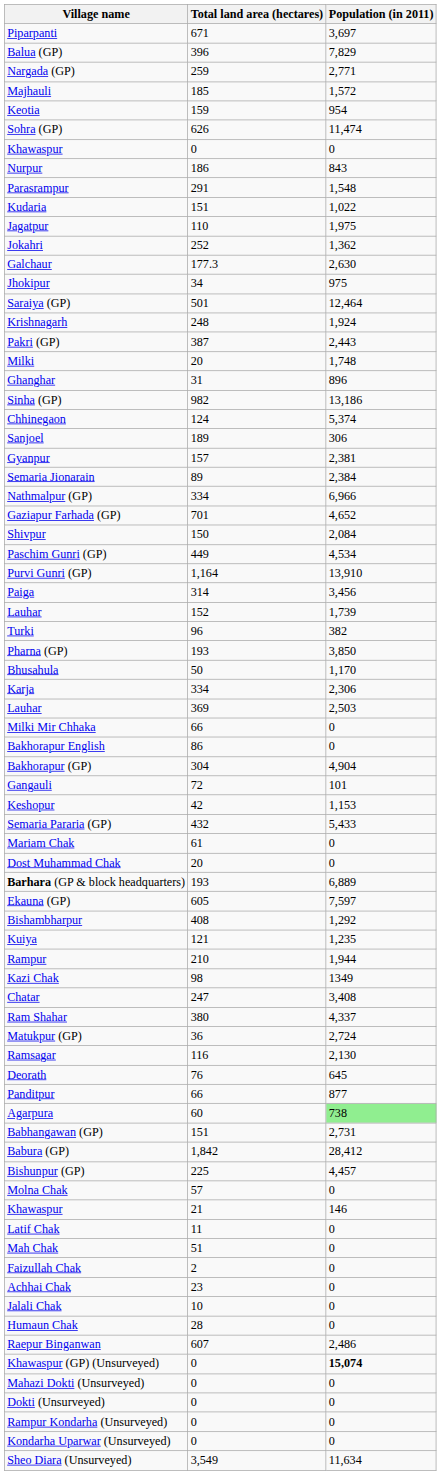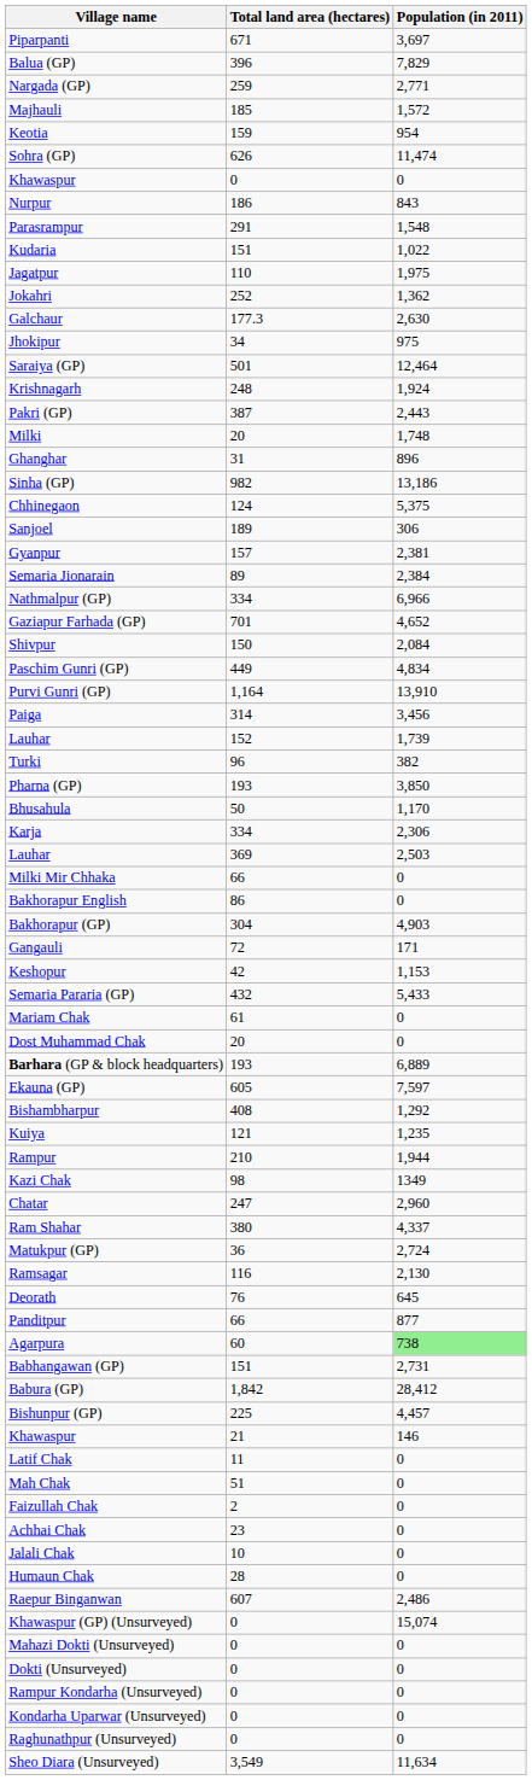 <table class="wikitable sortable">
 <tr>
 <th>Village name</th>
 <th>Total land area (hectares)</th>
 <th>Population (in 2011)</th>
 </tr>
 <tr>
 <td><a href='#'>Piparpanti</a></td>
 <td>671</td>
 <td>3,697</td>
 </tr>
 <tr>
 <td><a href='#'>Balua</a> (GP)</td>
 <td>396</td>
 <td>7,829</td>
 </tr>
 <tr>
 <td><a href='#'>Nargada</a> (GP)</td>
 <td>259</td>
 <td>2,771</td>
 </tr>
 <tr>
 <td><a href='#'>Majhauli</a></td>
 <td>185</td>
 <td>1,572</td>
 </tr>
 <tr>
 <td><a href='#'>Keotia</a></td>
 <td>159</td>
 <td>954</td>
 </tr>
 <tr>
 <td><a href='#'>Sohra</a> (GP)</td>
 <td>626</td>
 <td>11,474</td>
 </tr>
 <tr>
 <td><a href='#'>Khawaspur</a></td>
 <td>0</td>
 <td>0</td>
 </tr>
 <tr>
 <td><a href='#'>Nurpur</a></td>
 <td>186</td>
 <td>843</td>
 </tr>
 <tr>
 <td><a href='#'>Parasrampur</a></td>
 <td>291</td>
 <td>1,548</td>
 </tr>
 <tr>
 <td><a href='#'>Kudaria</a></td>
 <td>151</td>
 <td>1,022</td>
 </tr>
 <tr>
 <td><a href='#'>Jagatpur</a></td>
 <td>110</td>
 <td>1,975</td>
 </tr>
 <tr>
 <td><a href='#'>Jokahri</a></td>
 <td>252</td>
 <td>1,362</td>
 </tr>
 <tr>
 <td><a href='#'>Galchaur</a></td>
 <td>177.3</td>
 <td>2,630</td>
 </tr>
 <tr>
 <td><a href='#'>Jhokipur</a></td>
 <td>34</td>
 <td>975</td>
 </tr>
 <tr>
 <td><a href='#'>Saraiya</a> (GP)</td>
 <td>501</td>
 <td>12,464</td>
 </tr>
 <tr>
 <td><a href='#'>Krishnagarh</a></td>
 <td>248</td>
 <td>1,924</td>
 </tr>
 <tr>
 <td><a href='#'>Pakri</a> (GP)</td>
 <td>387</td>
 <td>2,443</td>
 </tr>
 <tr>
 <td><a href='#'>Milki</a></td>
 <td>20</td>
 <td>1,748</td>
 </tr>
 <tr>
 <td><a href='#'>Ghanghar</a></td>
 <td>31</td>
 <td>896</td>
 </tr>
 <tr>
 <td><a href='#'>Sinha</a> (GP)</td>
 <td>982</td>
 <td>13,186</td>
 </tr>
 <tr>
 <td><a href='#'>Chhinegaon</a></td>
 <td>124</td>
-<td>5,374</td>
+<td>5,375</td>
 </tr>
 <tr>
 <td><a href='#'>Sanjoel</a></td>
 <td>189</td>
 <td>306</td>
 </tr>
 <tr>
 <td><a href='#'>Gyanpur</a></td>
 <td>157</td>
 <td>2,381</td>
 </tr>
 <tr>
 <td><a href='#'>Semaria Jionarain</a></td>
 <td>89</td>
 <td>2,384</td>
 </tr>
 <tr>
 <td><a href='#'>Nathmalpur</a> (GP)</td>
 <td>334</td>
 <td>6,966</td>
 </tr>
 <tr>
 <td><a href='#'>Gaziapur Farhada</a> (GP)</td>
 <td>701</td>
 <td>4,652</td>
 </tr>
 <tr>
 <td><a href='#'>Shivpur</a></td>
 <td>150</td>
 <td>2,084</td>
 </tr>
 <tr>
 <td><a href='#'>Paschim Gunri</a> (GP)</td>
 <td>449</td>
-<td>4,534</td>
+<td>4,834</td>
 </tr>
 <tr>
 <td><a href='#'>Purvi Gunri</a> (GP)</td>
 <td>1,164</td>
 <td>13,910</td>
 </tr>
 <tr>
 <td><a href='#'>Paiga</a></td>
 <td>314</td>
 <td>3,456</td>
 </tr>
 <tr>
 <td><a href='#'>Lauhar</a></td>
 <td>152</td>
 <td>1,739</td>
 </tr>
 <tr>
 <td><a href='#'>Turki</a></td>
 <td>96</td>
 <td>382</td>
 </tr>
 <tr>
 <td><a href='#'>Pharna</a> (GP)</td>
 <td>193</td>
 <td>3,850</td>
 </tr>
 <tr>
 <td><a href='#'>Bhusahula</a></td>
 <td>50</td>
 <td>1,170</td>
 </tr>
 <tr>
 <td><a href='#'>Karja</a></td>
 <td>334</td>
 <td>2,306</td>
 </tr>
 <tr>
 <td><a href='#'>Lauhar</a></td>
 <td>369</td>
 <td>2,503</td>
 </tr>
 <tr>
 <td><a href='#'>Milki Mir Chhaka</a></td>
 <td>66</td>
 <td>0</td>
 </tr>
 <tr>
 <td><a href='#'>Bakhorapur English</a></td>
 <td>86</td>
 <td>0</td>
 </tr>
 <tr>
 <td><a href='#'>Bakhorapur</a> (GP)</td>
 <td>304</td>
-<td>4,904</td>
+<td>4,903</td>
 </tr>
 <tr>
 <td><a href='#'>Gangauli</a></td>
 <td>72</td>
-<td>101</td>
+<td>171</td>
 </tr>
 <tr>
 <td><a href='#'>Keshopur</a></td>
 <td>42</td>
 <td>1,153</td>
 </tr>
 <tr>
 <td><a href='#'>Semaria Pararia</a> (GP)</td>
 <td>432</td>
 <td>5,433</td>
 </tr>
 <tr>
 <td><a href='#'>Mariam Chak</a></td>
 <td>61</td>
 <td>0</td>
 </tr>
 <tr>
 <td><a href='#'>Dost Muhammad Chak</a></td>
 <td>20</td>
 <td>0</td>
 </tr>
 <tr>
 <td><strong>Barhara</strong> (GP & block headquarters)</td>
 <td>193</td>
 <td>6,889</td>
 </tr>
 <tr>
 <td><a href='#'>Ekauna</a> (GP)</td>
 <td>605</td>
 <td>7,597</td>
 </tr>
 <tr>
 <td><a href='#'>Bishambharpur</a></td>
 <td>408</td>
 <td>1,292</td>
 </tr>
 <tr>
 <td><a href='#'>Kuiya</a></td>
 <td>121</td>
 <td>1,235</td>
 </tr>
 <tr>
 <td><a href='#'>Rampur</a></td>
 <td>210</td>
 <td>1,944</td>
 </tr>
 <tr>
 <td><a href='#'>Kazi Chak</a></td>
 <td>98</td>
 <td>1349</td>
 </tr>
 <tr>
 <td><a href='#'>Chatar</a></td>
 <td>247</td>
-<td>3,408</td>
+<td>2,960</td>
 </tr>
 <tr>
 <td><a href='#'>Ram Shahar</a></td>
 <td>380</td>
 <td>4,337</td>
 </tr>
 <tr>
 <td><a href='#'>Matukpur</a> (GP)</td>
 <td>36</td>
 <td>2,724</td>
 </tr>
 <tr>
 <td><a href='#'>Ramsagar</a></td>
 <td>116</td>
 <td>2,130</td>
 </tr>
 <tr>
 <td><a href='#'>Deorath</a></td>
 <td>76</td>
 <td>645</td>
 </tr>
 <tr>
 <td><a href='#'>Panditpur</a></td>
 <td>66</td>
 <td>877</td>
 </tr>
 <tr>
 <td><a href='#'>Agarpura</a></td>
 <td>60</td>
 <td style="background: lightgreen;">738</td>
 </tr>
 <tr>
 <td><a href='#'>Babhangawan</a> (GP)</td>
 <td>151</td>
 <td>2,731</td>
 </tr>
 <tr>
 <td><a href='#'>Babura</a> (GP)</td>
 <td>1,842</td>
 <td>28,412</td>
 </tr>
 <tr>
 <td><a href='#'>Bishunpur</a> (GP)</td>
 <td>225</td>
 <td>4,457</td>
 </tr>
 <tr>
-<td><a href='#'>Molna Chak</a></td>
-<td>57</td>
-<td>0</td>
-</tr>
-<tr>
 <td><a href='#'>Khawaspur</a></td>
 <td>21</td>
 <td>146</td>
 </tr>
 <tr>
 <td><a href='#'>Latif Chak</a></td>
 <td>11</td>
 <td>0</td>
 </tr>
 <tr>
 <td><a href='#'>Mah Chak</a></td>
 <td>51</td>
 <td>0</td>
 </tr>
 <tr>
 <td><a href='#'>Faizullah Chak</a></td>
 <td>2</td>
 <td>0</td>
 </tr>
 <tr>
 <td><a href='#'>Achhai Chak</a></td>
 <td>23</td>
 <td>0</td>
 </tr>
 <tr>
 <td><a href='#'>Jalali Chak</a></td>
 <td>10</td>
 <td>0</td>
 </tr>
 <tr>
 <td><a href='#'>Humaun Chak</a></td>
 <td>28</td>
 <td>0</td>
 </tr>
 <tr>
 <td><a href='#'>Raepur Binganwan</a></td>
 <td>607</td>
 <td>2,486</td>
 </tr>
 <tr>
 <td><a href='#'>Khawaspur</a> (GP) (Unsurveyed)</td>
 <td>0</td>
-<td><strong>15,074</strong></td>
+<td>15,074</td>
 </tr>
 <tr>
 <td><a href='#'>Mahazi Dokti</a> (Unsurveyed)</td>
 <td>0</td>
 <td>0</td>
 </tr>
 <tr>
 <td><a href='#'>Dokti</a> (Unsurveyed)</td>
 <td>0</td>
 <td>0</td>
 </tr>
 <tr>
 <td><a href='#'>Rampur Kondarha</a> (Unsurveyed)</td>
 <td>0</td>
 <td>0</td>
 </tr>
 <tr>
 <td><a href='#'>Kondarha Uparwar</a> (Unsurveyed)</td>
 <td>0</td>
 <td>0</td>
 </tr>
 <tr>
+<td><a href='#'>Raghunathpur</a> (Unsurveyed)</td>
+<td>0</td>
+<td>0</td>
+</tr>
+<tr>
 <td><a href='#'>Sheo Diara</a> (Unsurveyed)</td>
 <td>3,549</td>
 <td>11,634</td>
 </tr>
 </table>
